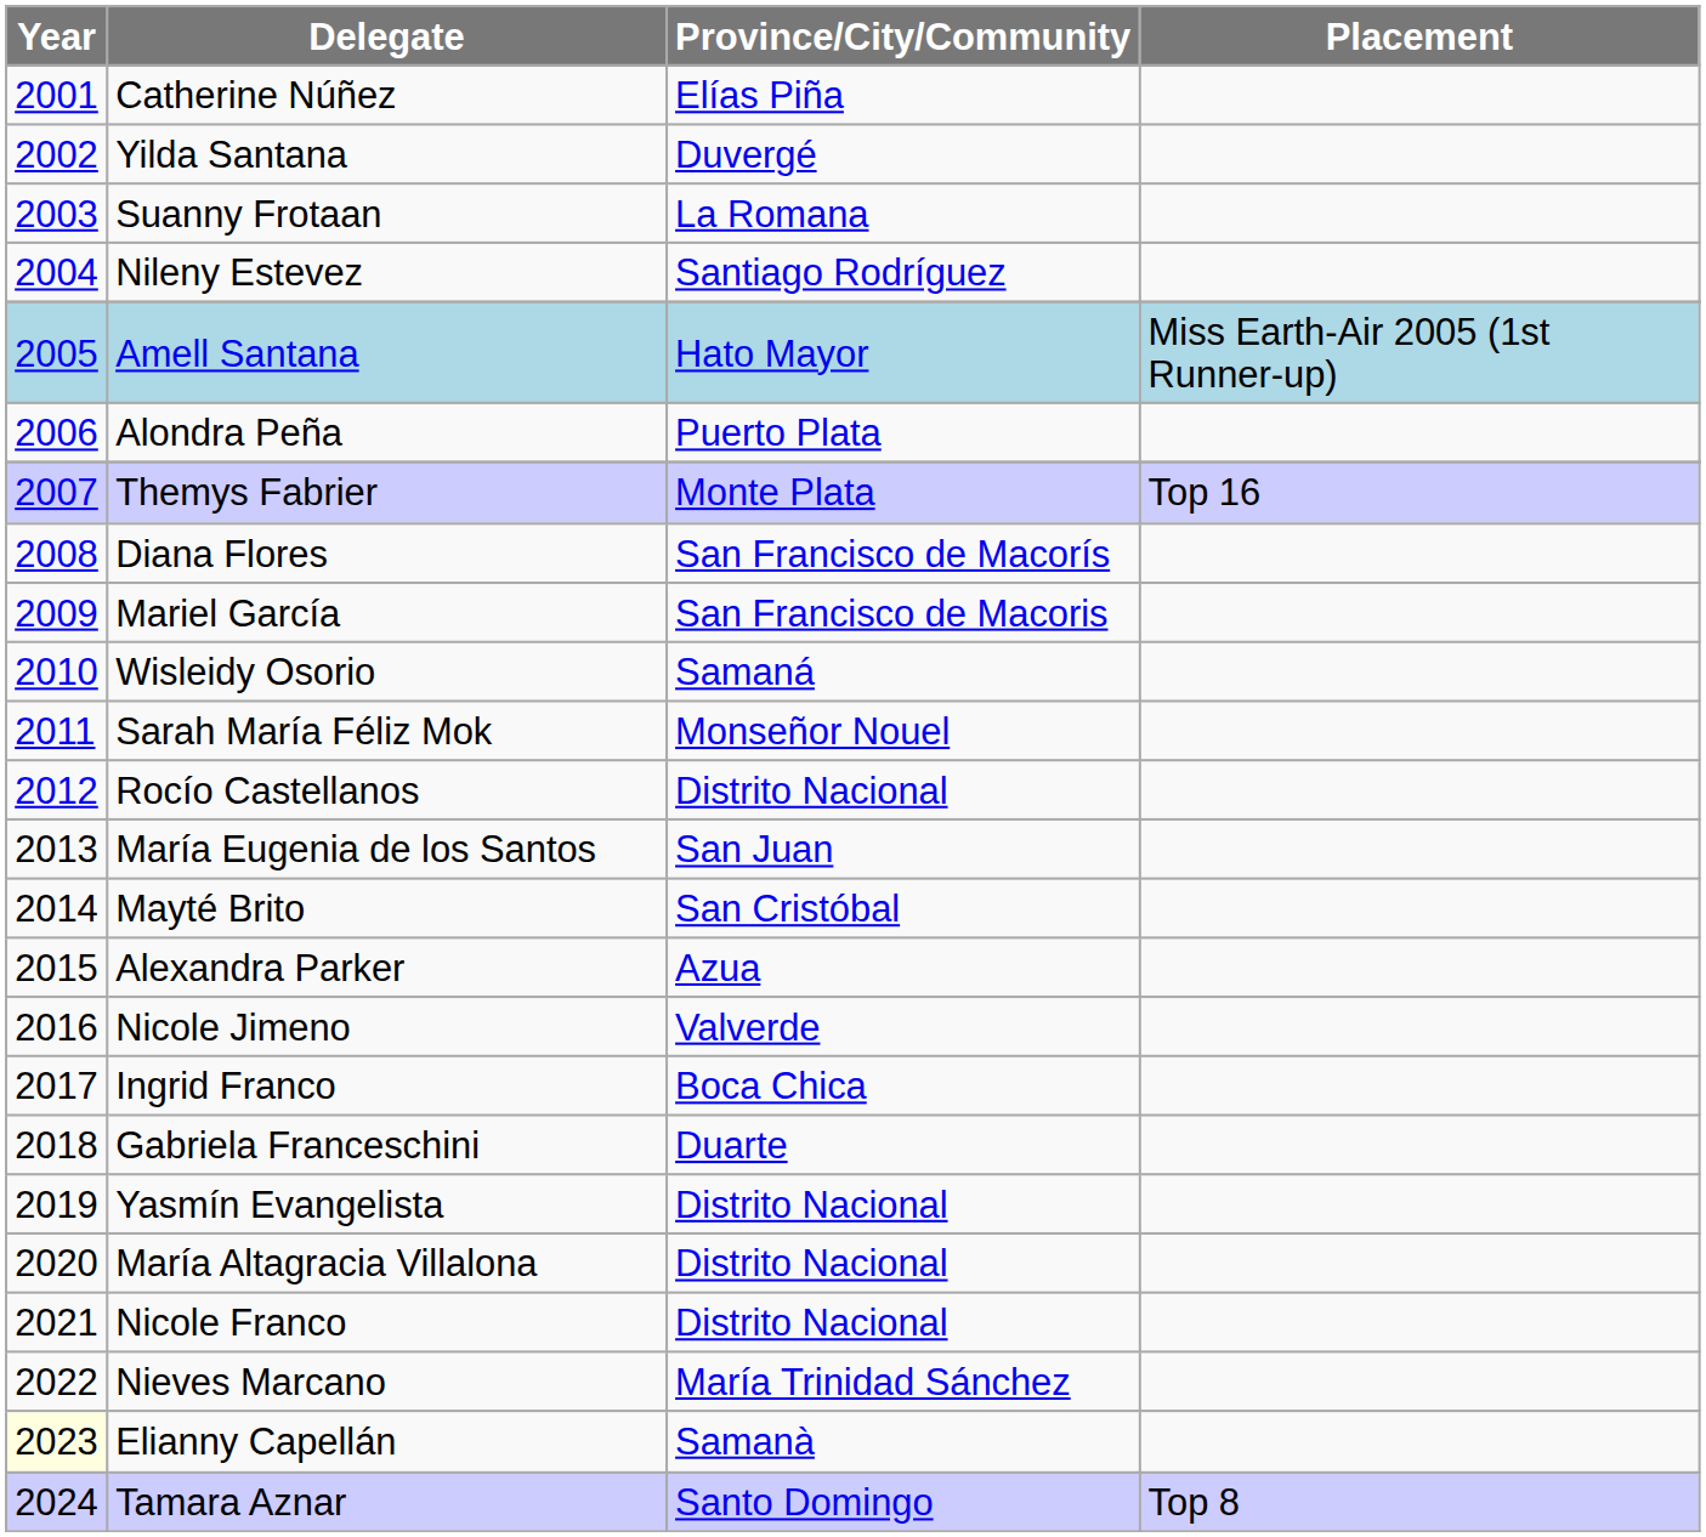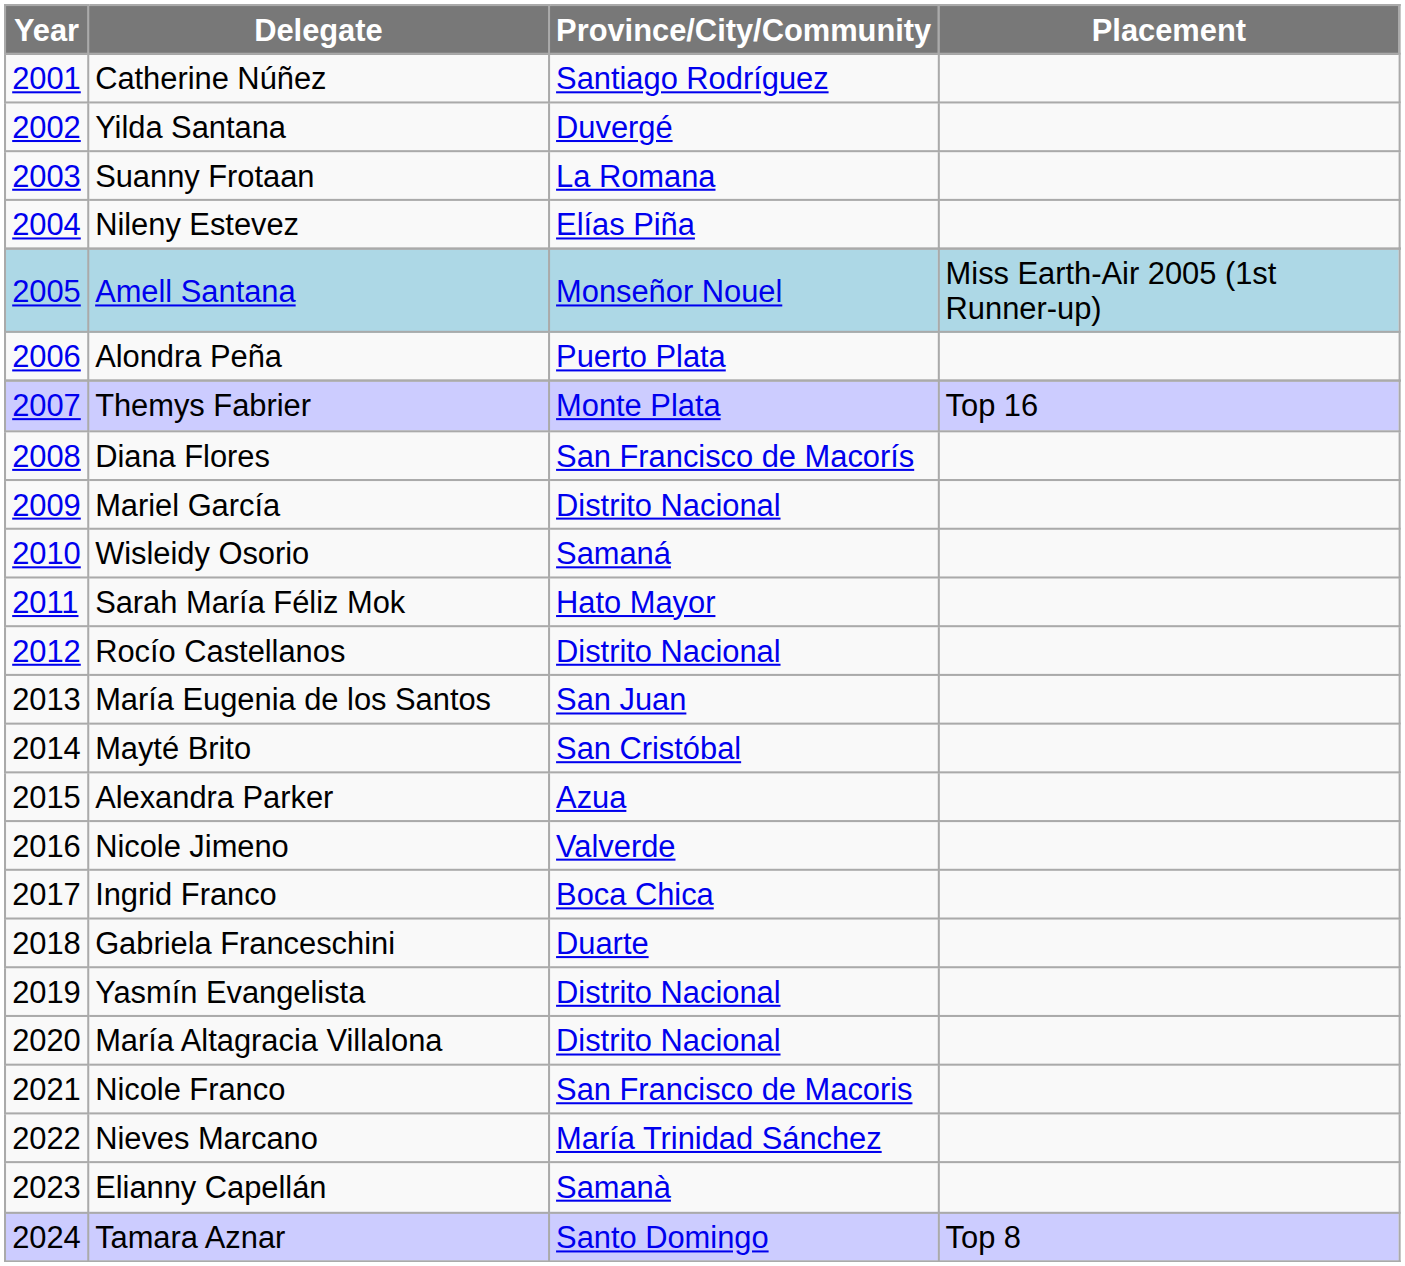 <table class="wikitable sortable" style="font-size: 95%;">
 <tr>
 <th width="30" style="background-color:#787878;color:#FFFFFF;">Year</th>
 <th width="220" style="background-color:#787878;color:#FFFFFF;">Delegate</th>
 <th width="130" style="background-color:#787878;color:#FFFFFF;">Province/City/Community</th>
 <th width="220" style="background-color:#787878;color:#FFFFFF;">Placement</th>
 </tr>
 <tr>
 <td><a href='#'>2001</a></td>
 <td>Catherine Núñez</td>
-<td><a href='#'>Elías Piña</a></td>
+<td><a href='#'>Santiago Rodríguez</a></td>
 <td></td>
 </tr>
 <tr>
 <td><a href='#'>2002</a></td>
 <td>Yilda Santana</td>
 <td><a href='#'>Duvergé</a></td>
 <td></td>
 </tr>
 <tr>
 <td><a href='#'>2003</a></td>
 <td>Suanny Frotaan</td>
 <td><a href='#'>La Romana</a></td>
 <td></td>
 </tr>
 <tr>
 <td><a href='#'>2004</a></td>
 <td>Nileny Estevez</td>
-<td><a href='#'>Santiago Rodríguez</a></td>
+<td><a href='#'>Elías Piña</a></td>
 <td></td>
 </tr>
 <tr>
 </tr>
 <tr style="background-color:#ADD8E6">
 <td><a href='#'>2005</a></td>
 <td><a href='#'>Amell Santana</a></td>
-<td><a href='#'>Hato Mayor</a></td>
+<td><a href='#'>Monseñor Nouel</a></td>
 <td>Miss Earth-Air 2005 (1st Runner-up)</td>
 </tr>
 <tr>
 <td><a href='#'>2006</a></td>
 <td>Alondra Peña</td>
 <td><a href='#'>Puerto Plata</a></td>
 <td></td>
 </tr>
 <tr>
 </tr>
 <tr style="background-color:#CCCCFF">
 <td><a href='#'>2007</a></td>
 <td>Themys Fabrier</td>
 <td><a href='#'>Monte Plata</a></td>
 <td>Top 16</td>
 </tr>
 <tr>
 <td><a href='#'>2008</a></td>
 <td>Diana Flores</td>
 <td><a href='#'>San Francisco de Macorís</a></td>
 <td></td>
 </tr>
 <tr>
 <td><a href='#'>2009</a></td>
 <td>Mariel García</td>
-<td><a href='#'>San Francisco de Macoris</a></td>
+<td><a href='#'>Distrito Nacional</a></td>
 <td></td>
 </tr>
 <tr>
 <td><a href='#'>2010</a></td>
 <td>Wisleidy Osorio</td>
 <td><a href='#'>Samaná</a></td>
 <td></td>
 </tr>
 <tr>
 <td><a href='#'>2011</a></td>
 <td>Sarah María Féliz Mok</td>
-<td><a href='#'>Monseñor Nouel</a></td>
+<td><a href='#'>Hato Mayor</a></td>
 <td></td>
 </tr>
 <tr>
 <td><a href='#'>2012</a></td>
 <td>Rocío Castellanos</td>
 <td><a href='#'>Distrito Nacional</a></td>
 <td></td>
 </tr>
 <tr>
 <td>2013</td>
 <td>María Eugenia de los Santos</td>
 <td><a href='#'>San Juan</a></td>
 <td></td>
 </tr>
 <tr>
 <td>2014</td>
 <td>Mayté Brito</td>
 <td><a href='#'>San Cristóbal</a></td>
 <td></td>
 </tr>
 <tr>
 <td>2015</td>
 <td>Alexandra Parker</td>
 <td><a href='#'>Azua</a></td>
 <td></td>
 </tr>
 <tr>
 <td>2016</td>
 <td>Nicole Jimeno</td>
 <td><a href='#'>Valverde</a></td>
 <td></td>
 </tr>
 <tr>
 <td>2017</td>
 <td>Ingrid Franco</td>
 <td><a href='#'>Boca Chica</a></td>
 <td></td>
 </tr>
 <tr>
 <td>2018</td>
 <td>Gabriela Franceschini</td>
 <td><a href='#'>Duarte</a></td>
 <td></td>
 </tr>
 <tr>
 <td>2019</td>
 <td>Yasmín Evangelista</td>
 <td><a href='#'>Distrito Nacional</a></td>
 <td></td>
 </tr>
 <tr>
 <td>2020</td>
 <td>María Altagracia Villalona</td>
 <td><a href='#'>Distrito Nacional</a></td>
 <td></td>
 </tr>
 <tr>
 <td>2021</td>
 <td>Nicole Franco</td>
-<td><a href='#'>Distrito Nacional</a></td>
+<td><a href='#'>San Francisco de Macoris</a></td>
 <td></td>
 </tr>
 <tr>
 <td>2022</td>
 <td>Nieves Marcano</td>
 <td><a href='#'>María Trinidad Sánchez</a></td>
 <td></td>
 </tr>
 <tr>
-<td style="background: lightyellow;">2023</td>
+<td>2023</td>
 <td>Elianny Capellán</td>
 <td><a href='#'>Samanà</a></td>
 <td></td>
 </tr>
 <tr style="background-color:#CCCCFF">
 <td>2024</td>
 <td>Tamara Aznar</td>
 <td><a href='#'>Santo Domingo</a></td>
 <td>Top 8</td>
 </tr>
 <tr>
 </tr>
 </table>
